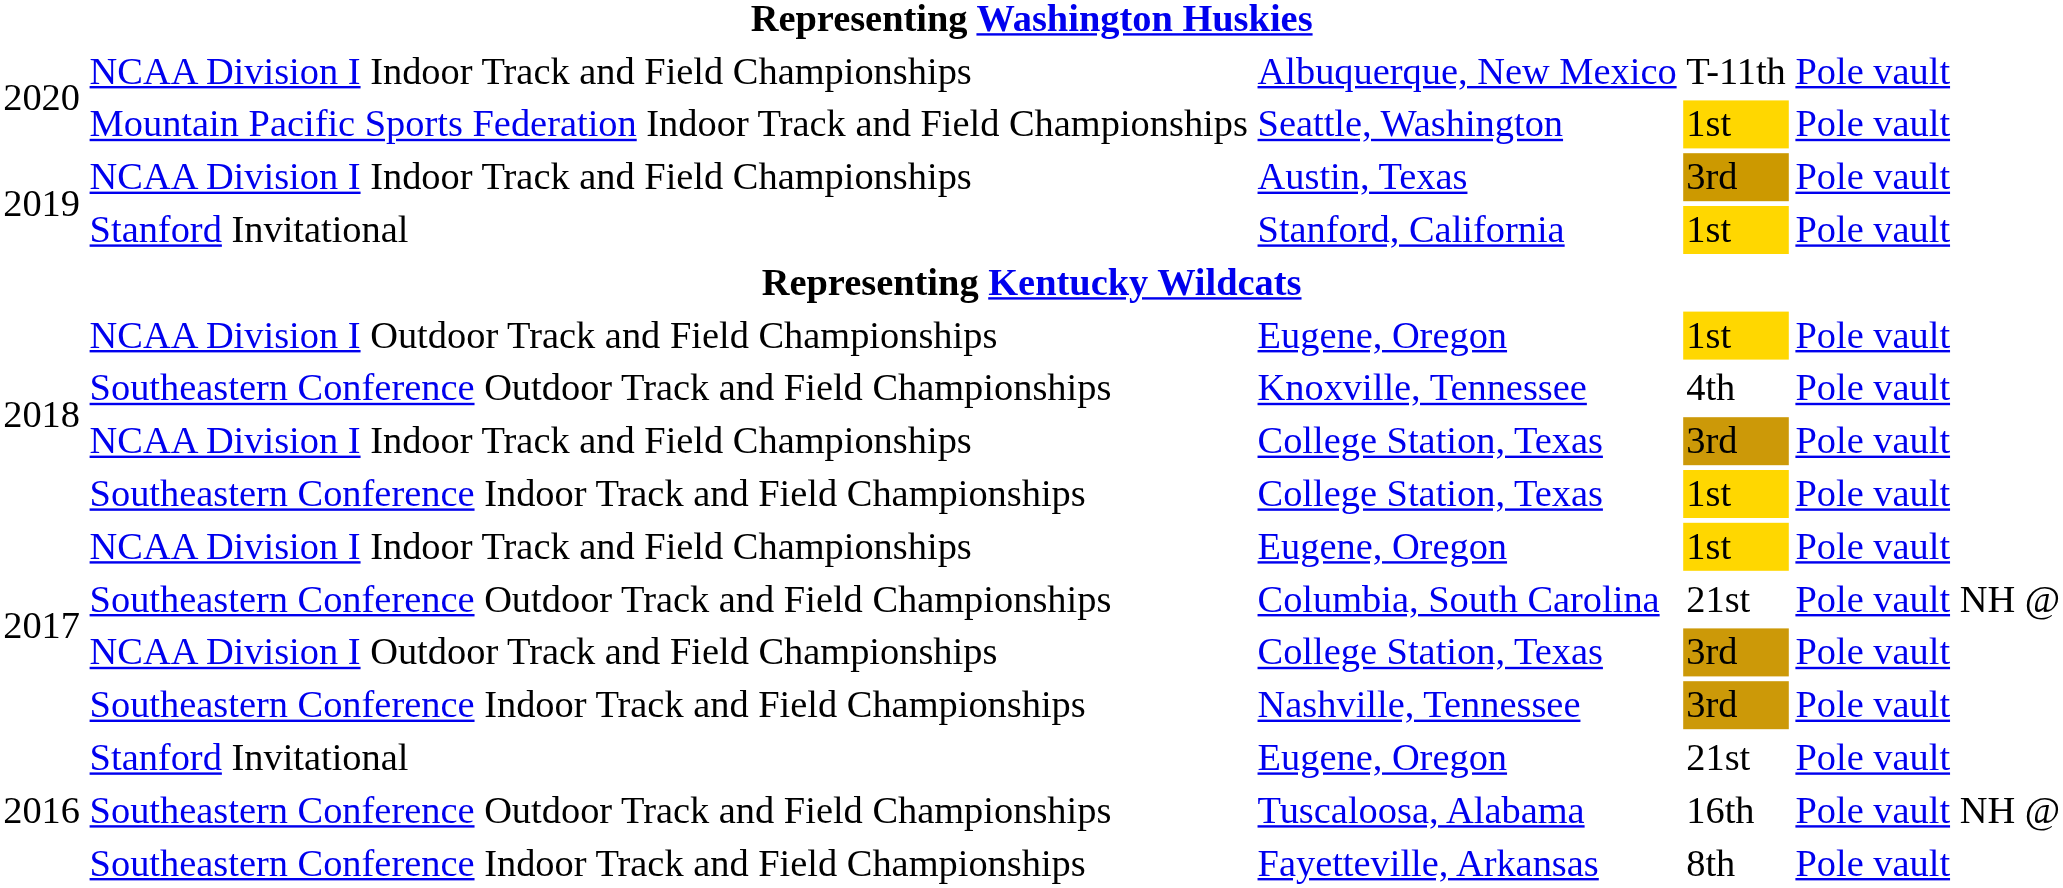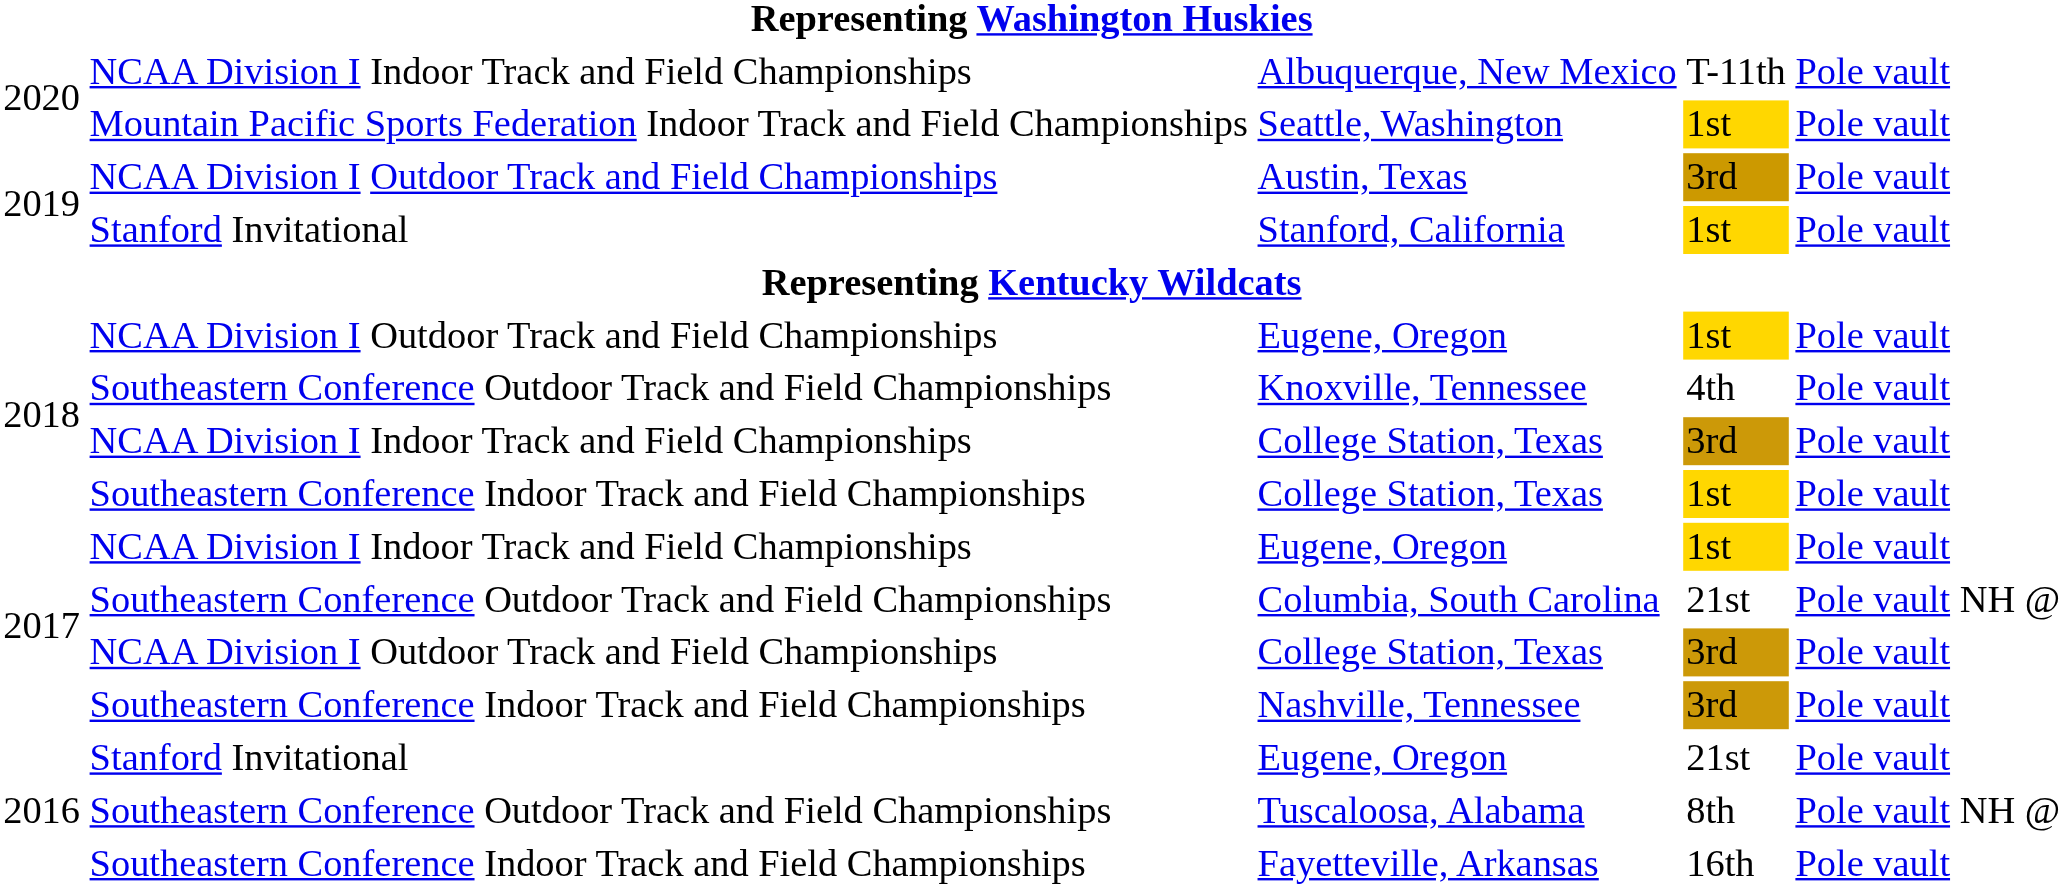 <table>
 <tr>
 <th colspan=6>Representing <a href='#'>Washington Huskies</a></th>
 </tr>
 <tr>
 <td rowspan=2>2020</td>
 <td rowspan=1><a href='#'>NCAA Division I</a> Indoor Track and Field Championships</td>
 <td rowspan=1><a href='#'>Albuquerque, New Mexico</a></td>
 <td>T-11th</td>
 <td><a href='#'>Pole vault</a></td>
 <td></td>
 </tr>
 <tr>
 <td rowspan=1><a href='#'>Mountain Pacific Sports Federation</a> Indoor Track and Field Championships</td>
 <td rowspan=1><a href='#'>Seattle, Washington</a></td>
 <td bgcolor=gold>1st</td>
 <td><a href='#'>Pole vault</a></td>
 <td></td>
 </tr>
 <tr>
 <td rowspan=2>2019</td>
-<td rowspan=1><a href='#'>NCAA Division I</a> Indoor Track and Field Championships</td>
+<td rowspan=1><a href='#'>NCAA Division I</a> <a href='#'>Outdoor Track and Field Championships</a></td>
 <td rowspan=1><a href='#'>Austin, Texas</a></td>
 <td bgcolor=cc9900>3rd</td>
 <td><a href='#'>Pole vault</a></td>
 <td></td>
 </tr>
 <tr>
 <td rowspan=1><a href='#'>Stanford</a> Invitational</td>
 <td rowspan=1><a href='#'>Stanford, California</a></td>
 <td bgcolor=gold>1st</td>
 <td><a href='#'>Pole vault</a></td>
 <td></td>
 </tr>
 <tr>
 <th colspan=6>Representing <a href='#'>Kentucky Wildcats</a></th>
 </tr>
 <tr>
 <td rowspan=4>2018</td>
 <td rowspan=1><a href='#'>NCAA Division I</a> Outdoor Track and Field Championships</td>
 <td rowspan=1><a href='#'>Eugene, Oregon</a></td>
 <td bgcolor=gold>1st</td>
 <td><a href='#'>Pole vault</a></td>
 <td></td>
 </tr>
 <tr>
 <td rowspan=1><a href='#'>Southeastern Conference</a> Outdoor Track and Field Championships</td>
 <td rowspan=1><a href='#'>Knoxville, Tennessee</a></td>
 <td>4th</td>
 <td><a href='#'>Pole vault</a></td>
 <td></td>
 </tr>
 <tr>
 <td rowspan=1><a href='#'>NCAA Division I</a> Indoor Track and Field Championships</td>
 <td rowspan=1><a href='#'>College Station, Texas</a></td>
 <td bgcolor=cc9908>3rd</td>
 <td><a href='#'>Pole vault</a></td>
 <td></td>
 </tr>
 <tr>
 <td rowspan=1><a href='#'>Southeastern Conference</a> Indoor Track and Field Championships</td>
 <td rowspan=1><a href='#'>College Station, Texas</a></td>
 <td bgcolor=gold>1st</td>
 <td><a href='#'>Pole vault</a></td>
 <td></td>
 </tr>
 <tr>
 <td rowspan=4>2017</td>
 <td rowspan=1><a href='#'>NCAA Division I</a> Indoor Track and Field Championships</td>
 <td rowspan=1><a href='#'>Eugene, Oregon</a></td>
 <td bgcolor=gold>1st</td>
 <td><a href='#'>Pole vault</a></td>
 <td></td>
 </tr>
 <tr>
 <td rowspan=1><a href='#'>Southeastern Conference</a> Outdoor Track and Field Championships</td>
 <td rowspan=1><a href='#'>Columbia, South Carolina</a></td>
 <td>21st</td>
 <td><a href='#'>Pole vault</a></td>
 <td>NH @ </td>
 </tr>
 <tr>
 <td rowspan=1><a href='#'>NCAA Division I</a> Outdoor Track and Field Championships</td>
 <td rowspan=1><a href='#'>College Station, Texas</a></td>
 <td bgcolor=cc9908>3rd</td>
 <td><a href='#'>Pole vault</a></td>
 <td></td>
 </tr>
 <tr>
 <td rowspan=1><a href='#'>Southeastern Conference</a> Indoor Track and Field Championships</td>
 <td rowspan=1><a href='#'>Nashville, Tennessee</a></td>
 <td bgcolor=cc9908>3rd</td>
 <td><a href='#'>Pole vault</a></td>
 <td></td>
 </tr>
 <tr>
 <td rowspan=4>2016</td>
 <td rowspan=1><a href='#'>Stanford</a> Invitational</td>
 <td rowspan=1><a href='#'>Eugene, Oregon</a></td>
 <td>21st</td>
 <td><a href='#'>Pole vault</a></td>
 <td></td>
 </tr>
 <tr>
 <td rowspan=1><a href='#'>Southeastern Conference</a> Outdoor Track and Field Championships</td>
 <td rowspan=1><a href='#'>Tuscaloosa, Alabama</a></td>
-<td>16th</td>
+<td>8th</td>
 <td><a href='#'>Pole vault</a></td>
 <td>NH @ </td>
 </tr>
 <tr>
 <td rowspan=1><a href='#'>Southeastern Conference</a> Indoor Track and Field Championships</td>
 <td rowspan=1><a href='#'>Fayetteville, Arkansas</a></td>
-<td>8th</td>
+<td>16th</td>
 <td><a href='#'>Pole vault</a></td>
 <td></td>
 </tr>
 </table>
